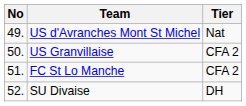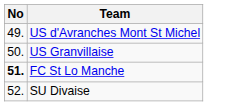 <table class="wikitable" style="text-align: left">
 <tr>
 <th>No</th>
 <th>Team</th>
-<th>Tier</th>
 </tr>
 <tr>
 <td>49.</td>
 <td><a href='#'>US d'Avranches Mont St Michel</a></td>
-<td>Nat</td>
 </tr>
 <tr>
 <td>50.</td>
 <td><a href='#'>US Granvillaise</a></td>
-<td>CFA 2</td>
 </tr>
 <tr>
-<td>51.</td>
+<td><strong>51.</strong></td>
 <td><a href='#'>FC St Lo Manche</a></td>
-<td>CFA 2</td>
 </tr>
 <tr>
 <td>52.</td>
 <td>SU Divaise</td>
-<td>DH</td>
 </tr>
 </table>
